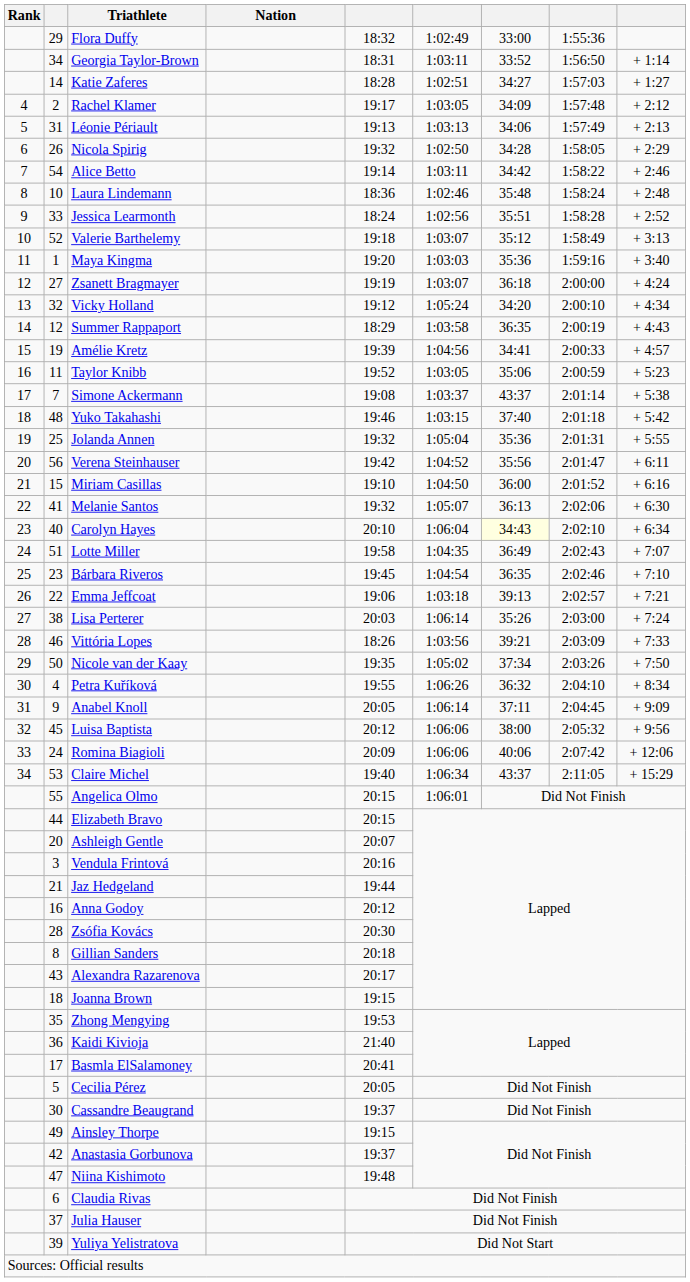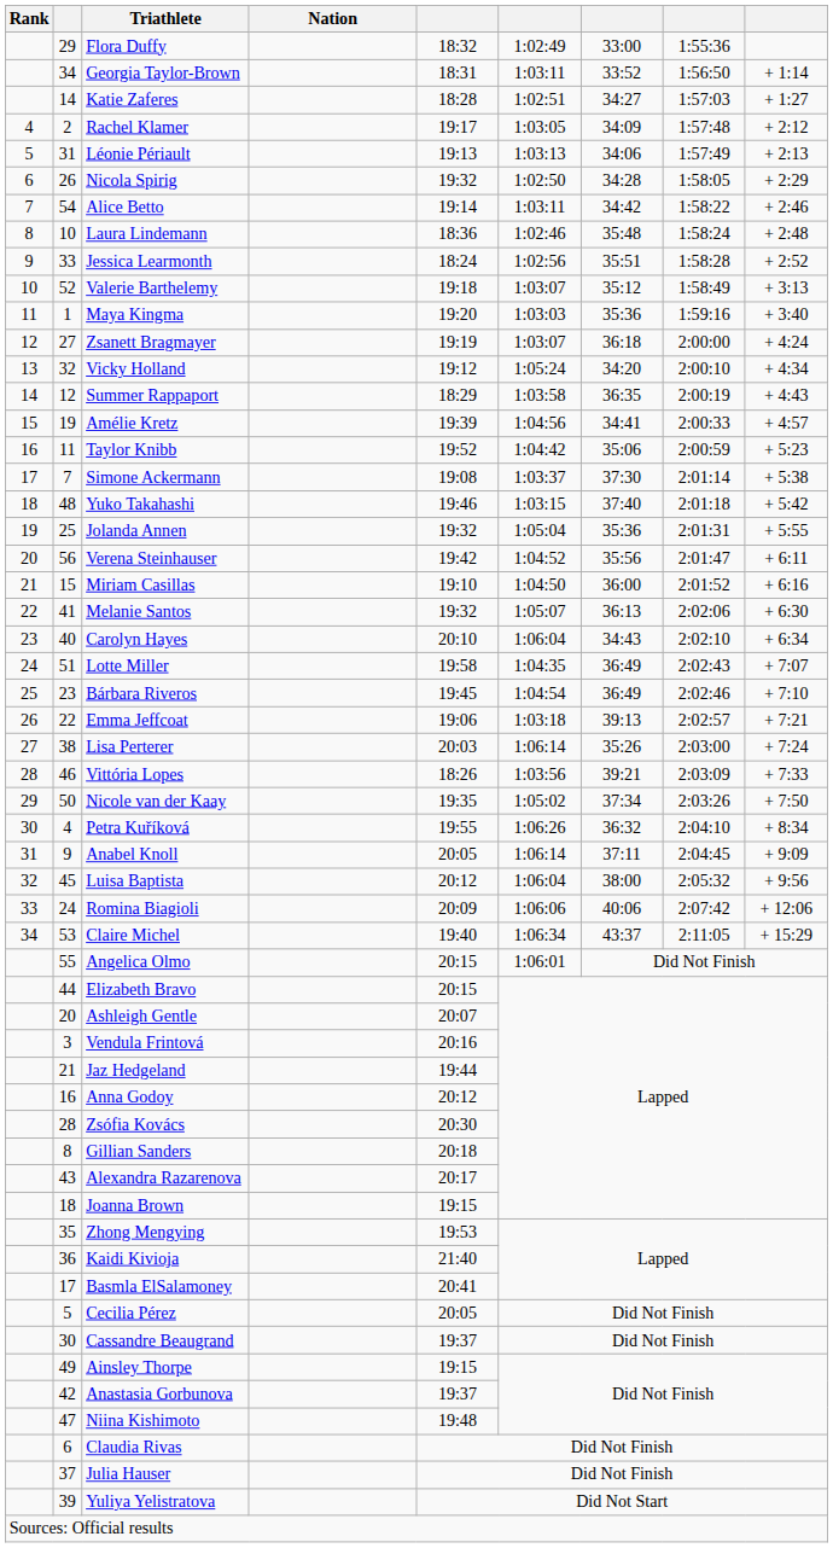 <table class="wikitable sortable" style="text-align:center">
 <tr>
 <th data-sort-type="number" width="30">Rank</th>
 <th width="20"></th>
 <th width="150">Triathlete</th>
 <th width="150">Nation</th>
 <th width="70"></th>
 <th width="70"></th>
 <th width="70"></th>
 <th width="70"></th>
 <th width="70"></th>
 </tr>
 <tr>
 <td></td>
 <td>29</td>
 <td align="left"><a href='#'>Flora Duffy</a></td>
 <td align="left"></td>
 <td>18:32</td>
 <td>1:02:49</td>
 <td>33:00</td>
 <td>1:55:36</td>
 <td></td>
 </tr>
 <tr>
 <td></td>
 <td>34</td>
 <td align="left"><a href='#'>Georgia Taylor-Brown</a></td>
 <td align="left"></td>
 <td>18:31</td>
 <td>1:03:11</td>
 <td>33:52</td>
 <td>1:56:50</td>
 <td>+ 1:14</td>
 </tr>
 <tr>
 <td></td>
 <td>14</td>
 <td align="left"><a href='#'>Katie Zaferes</a></td>
 <td align="left"></td>
 <td>18:28</td>
 <td>1:02:51</td>
 <td>34:27</td>
 <td>1:57:03</td>
 <td>+ 1:27</td>
 </tr>
 <tr>
 <td>4</td>
 <td>2</td>
 <td align="left"><a href='#'>Rachel Klamer</a></td>
 <td align="left"></td>
 <td>19:17</td>
 <td>1:03:05</td>
 <td>34:09</td>
 <td>1:57:48</td>
 <td>+ 2:12</td>
 </tr>
 <tr>
 <td>5</td>
 <td>31</td>
 <td align="left"><a href='#'>Léonie Périault</a></td>
 <td align="left"></td>
 <td>19:13</td>
 <td>1:03:13</td>
 <td>34:06</td>
 <td>1:57:49</td>
 <td>+ 2:13</td>
 </tr>
 <tr>
 <td>6</td>
 <td>26</td>
 <td align="left"><a href='#'>Nicola Spirig</a></td>
 <td align="left"></td>
 <td>19:32</td>
 <td>1:02:50</td>
 <td>34:28</td>
 <td>1:58:05</td>
 <td>+ 2:29</td>
 </tr>
 <tr>
 <td>7</td>
 <td>54</td>
 <td align="left"><a href='#'>Alice Betto</a></td>
 <td align="left"></td>
 <td>19:14</td>
 <td>1:03:11</td>
 <td>34:42</td>
 <td>1:58:22</td>
 <td>+ 2:46</td>
 </tr>
 <tr>
 <td>8</td>
 <td>10</td>
 <td align="left"><a href='#'>Laura Lindemann</a></td>
 <td align="left"></td>
 <td>18:36</td>
 <td>1:02:46</td>
 <td>35:48</td>
 <td>1:58:24</td>
 <td>+ 2:48</td>
 </tr>
 <tr>
 <td>9</td>
 <td>33</td>
 <td align="left"><a href='#'>Jessica Learmonth</a></td>
 <td align="left"></td>
 <td>18:24</td>
 <td>1:02:56</td>
 <td>35:51</td>
 <td>1:58:28</td>
 <td>+ 2:52</td>
 </tr>
 <tr>
 <td>10</td>
 <td>52</td>
 <td align="left"><a href='#'>Valerie Barthelemy</a></td>
 <td align="left"></td>
 <td>19:18</td>
 <td>1:03:07</td>
 <td>35:12</td>
 <td>1:58:49</td>
 <td>+ 3:13</td>
 </tr>
 <tr>
 <td>11</td>
 <td>1</td>
 <td align="left"><a href='#'>Maya Kingma</a></td>
 <td align="left"></td>
 <td>19:20</td>
 <td>1:03:03</td>
 <td>35:36</td>
 <td>1:59:16</td>
 <td>+ 3:40</td>
 </tr>
 <tr>
 <td>12</td>
 <td>27</td>
 <td align="left"><a href='#'>Zsanett Bragmayer</a></td>
 <td align="left"></td>
 <td>19:19</td>
 <td>1:03:07</td>
 <td>36:18</td>
 <td>2:00:00</td>
 <td>+ 4:24</td>
 </tr>
 <tr>
 <td>13</td>
 <td>32</td>
 <td align="left"><a href='#'>Vicky Holland</a></td>
 <td align="left"></td>
 <td>19:12</td>
 <td>1:05:24</td>
 <td>34:20</td>
 <td>2:00:10</td>
 <td>+ 4:34</td>
 </tr>
 <tr>
 <td>14</td>
 <td>12</td>
 <td align="left"><a href='#'>Summer Rappaport</a></td>
 <td align="left"></td>
 <td>18:29</td>
 <td>1:03:58</td>
 <td>36:35</td>
 <td>2:00:19</td>
 <td>+ 4:43</td>
 </tr>
 <tr>
 <td>15</td>
 <td>19</td>
 <td align="left"><a href='#'>Amélie Kretz</a></td>
 <td align="left"></td>
 <td>19:39</td>
 <td>1:04:56</td>
 <td>34:41</td>
 <td>2:00:33</td>
 <td>+ 4:57</td>
 </tr>
 <tr>
 <td>16</td>
 <td>11</td>
 <td align="left"><a href='#'>Taylor Knibb</a></td>
 <td align="left"></td>
 <td>19:52</td>
-<td>1:03:05</td>
+<td>1:04:42</td>
 <td>35:06</td>
 <td>2:00:59</td>
 <td>+ 5:23</td>
 </tr>
 <tr>
 <td>17</td>
 <td>7</td>
 <td align="left"><a href='#'>Simone Ackermann</a></td>
 <td align="left"></td>
 <td>19:08</td>
 <td>1:03:37</td>
-<td>43:37</td>
+<td>37:30</td>
 <td>2:01:14</td>
 <td>+ 5:38</td>
 </tr>
 <tr>
 <td>18</td>
 <td>48</td>
 <td align="left"><a href='#'>Yuko Takahashi</a></td>
 <td align="left"></td>
 <td>19:46</td>
 <td>1:03:15</td>
 <td>37:40</td>
 <td>2:01:18</td>
 <td>+ 5:42</td>
 </tr>
 <tr>
 <td>19</td>
 <td>25</td>
 <td align="left"><a href='#'>Jolanda Annen</a></td>
 <td align="left"></td>
 <td>19:32</td>
 <td>1:05:04</td>
 <td>35:36</td>
 <td>2:01:31</td>
 <td>+ 5:55</td>
 </tr>
 <tr>
 <td>20</td>
 <td>56</td>
 <td align="left"><a href='#'>Verena Steinhauser</a></td>
 <td align="left"></td>
 <td>19:42</td>
 <td>1:04:52</td>
 <td>35:56</td>
 <td>2:01:47</td>
 <td>+ 6:11</td>
 </tr>
 <tr>
 <td>21</td>
 <td>15</td>
 <td align="left"><a href='#'>Miriam Casillas</a></td>
 <td align="left"></td>
 <td>19:10</td>
 <td>1:04:50</td>
 <td>36:00</td>
 <td>2:01:52</td>
 <td>+ 6:16</td>
 </tr>
 <tr>
 <td>22</td>
 <td>41</td>
 <td align="left"><a href='#'>Melanie Santos</a></td>
 <td align="left"></td>
 <td>19:32</td>
 <td>1:05:07</td>
 <td>36:13</td>
 <td>2:02:06</td>
 <td>+ 6:30</td>
 </tr>
 <tr>
 <td>23</td>
 <td>40</td>
 <td align="left"><a href='#'>Carolyn Hayes</a></td>
 <td align="left"></td>
 <td>20:10</td>
 <td>1:06:04</td>
-<td style="background: lightyellow;">34:43</td>
+<td>34:43</td>
 <td>2:02:10</td>
 <td>+ 6:34</td>
 </tr>
 <tr>
 <td>24</td>
 <td>51</td>
 <td align="left"><a href='#'>Lotte Miller</a></td>
 <td align="left"></td>
 <td>19:58</td>
 <td>1:04:35</td>
 <td>36:49</td>
 <td>2:02:43</td>
 <td>+ 7:07</td>
 </tr>
 <tr>
 <td>25</td>
 <td>23</td>
 <td align="left"><a href='#'>Bárbara Riveros</a></td>
 <td align="left"></td>
 <td>19:45</td>
 <td>1:04:54</td>
-<td>36:35</td>
+<td>36:49</td>
 <td>2:02:46</td>
 <td>+ 7:10</td>
 </tr>
 <tr>
 <td>26</td>
 <td>22</td>
 <td align="left"><a href='#'>Emma Jeffcoat</a></td>
 <td align="left"></td>
 <td>19:06</td>
 <td>1:03:18</td>
 <td>39:13</td>
 <td>2:02:57</td>
 <td>+ 7:21</td>
 </tr>
 <tr>
 <td>27</td>
 <td>38</td>
 <td align="left"><a href='#'>Lisa Perterer</a></td>
 <td align="left"></td>
 <td>20:03</td>
 <td>1:06:14</td>
 <td>35:26</td>
 <td>2:03:00</td>
 <td>+ 7:24</td>
 </tr>
 <tr>
 <td>28</td>
 <td>46</td>
 <td align="left"><a href='#'>Vittória Lopes</a></td>
 <td align="left"></td>
 <td>18:26</td>
 <td>1:03:56</td>
 <td>39:21</td>
 <td>2:03:09</td>
 <td>+ 7:33</td>
 </tr>
 <tr>
 <td>29</td>
 <td>50</td>
 <td align="left"><a href='#'>Nicole van der Kaay</a></td>
 <td align="left"></td>
 <td>19:35</td>
 <td>1:05:02</td>
 <td>37:34</td>
 <td>2:03:26</td>
 <td>+ 7:50</td>
 </tr>
 <tr>
 <td>30</td>
 <td>4</td>
 <td align="left"><a href='#'>Petra Kuříková</a></td>
 <td align="left"></td>
 <td>19:55</td>
 <td>1:06:26</td>
 <td>36:32</td>
 <td>2:04:10</td>
 <td>+ 8:34</td>
 </tr>
 <tr>
 <td>31</td>
 <td>9</td>
 <td align="left"><a href='#'>Anabel Knoll</a></td>
 <td align="left"></td>
 <td>20:05</td>
 <td>1:06:14</td>
 <td>37:11</td>
 <td>2:04:45</td>
 <td>+ 9:09</td>
 </tr>
 <tr>
 <td>32</td>
 <td>45</td>
 <td align="left"><a href='#'>Luisa Baptista</a></td>
 <td align="left"></td>
 <td>20:12</td>
-<td>1:06:06</td>
+<td>1:06:04</td>
 <td>38:00</td>
 <td>2:05:32</td>
 <td>+ 9:56</td>
 </tr>
 <tr>
 <td>33</td>
 <td>24</td>
 <td align="left"><a href='#'>Romina Biagioli</a></td>
 <td align="left"></td>
 <td>20:09</td>
 <td>1:06:06</td>
 <td>40:06</td>
 <td>2:07:42</td>
 <td>+ 12:06</td>
 </tr>
 <tr>
 <td>34</td>
 <td>53</td>
 <td align="left"><a href='#'>Claire Michel</a></td>
 <td align="left"></td>
 <td>19:40</td>
 <td>1:06:34</td>
 <td>43:37</td>
 <td>2:11:05</td>
 <td>+ 15:29</td>
 </tr>
 <tr>
 <td data-sort-value="35"></td>
 <td>55</td>
 <td align="left"><a href='#'>Angelica Olmo</a></td>
 <td align="left"></td>
 <td>20:15</td>
 <td>1:06:01</td>
 <td colspan="3">Did Not Finish</td>
 </tr>
 <tr>
 <td data-sort-value="36"></td>
 <td>44</td>
 <td align="left"><a href='#'>Elizabeth Bravo</a></td>
 <td align="left"></td>
 <td>20:15</td>
 <td rowspan="9" colspan="4">Lapped</td>
 </tr>
 <tr>
 <td data-sort-value="36"></td>
 <td>20</td>
 <td align="left"><a href='#'>Ashleigh Gentle</a></td>
 <td align="left"></td>
 <td>20:07</td>
 </tr>
 <tr>
 <td data-sort-value="36"></td>
 <td>3</td>
 <td align="left"><a href='#'>Vendula Frintová</a></td>
 <td align="left"></td>
 <td>20:16</td>
 </tr>
 <tr>
 <td data-sort-value="36"></td>
 <td>21</td>
 <td align="left"><a href='#'>Jaz Hedgeland</a></td>
 <td align="left"></td>
 <td>19:44</td>
 </tr>
 <tr>
 <td data-sort-value="36"></td>
 <td>16</td>
 <td align="left"><a href='#'>Anna Godoy</a></td>
 <td align="left"></td>
 <td>20:12</td>
 </tr>
 <tr>
 <td data-sort-value="36"></td>
 <td>28</td>
 <td align="left"><a href='#'>Zsófia Kovács</a></td>
 <td align="left"></td>
 <td>20:30</td>
 </tr>
 <tr>
 <td data-sort-value="36"></td>
 <td>8</td>
 <td align="left"><a href='#'>Gillian Sanders</a></td>
 <td align="left"></td>
 <td>20:18</td>
 </tr>
 <tr>
 <td data-sort-value="36"></td>
 <td>43</td>
 <td align="left"><a href='#'>Alexandra Razarenova</a></td>
 <td align="left"></td>
 <td>20:17</td>
 </tr>
 <tr>
 <td data-sort-value="36"></td>
 <td>18</td>
 <td align="left"><a href='#'>Joanna Brown</a></td>
 <td align="left"></td>
 <td>19:15</td>
 </tr>
 <tr>
 <td data-sort-value="45"></td>
 <td>35</td>
 <td align="left"><a href='#'>Zhong Mengying</a></td>
 <td align="left"></td>
 <td>19:53</td>
 <td rowspan="3" colspan="4">Lapped</td>
 </tr>
 <tr>
 <td data-sort-value="45"></td>
 <td>36</td>
 <td align="left"><a href='#'>Kaidi Kivioja</a></td>
 <td align="left"></td>
 <td>21:40</td>
 </tr>
 <tr>
 <td data-sort-value="45"></td>
 <td>17</td>
 <td align="left"><a href='#'>Basmla ElSalamoney</a></td>
 <td align="left"></td>
 <td>20:41</td>
 </tr>
 <tr>
 <td data-sort-value="48"></td>
 <td>5</td>
 <td align="left"><a href='#'>Cecilia Pérez</a></td>
 <td align="left"></td>
 <td>20:05</td>
 <td colspan="4">Did Not Finish</td>
 </tr>
 <tr>
 <td data-sort-value="49"></td>
 <td>30</td>
 <td align="left"><a href='#'>Cassandre Beaugrand</a></td>
 <td align="left"></td>
 <td>19:37</td>
 <td colspan="4">Did Not Finish</td>
 </tr>
 <tr>
 <td data-sort-value="50"></td>
 <td>49</td>
 <td align="left"><a href='#'>Ainsley Thorpe</a></td>
 <td align="left"></td>
 <td>19:15</td>
 <td rowspan="3" colspan="4">Did Not Finish</td>
 </tr>
 <tr>
 <td data-sort-value="51"></td>
 <td>42</td>
 <td align="left"><a href='#'>Anastasia Gorbunova</a></td>
 <td align="left"></td>
 <td>19:37</td>
 </tr>
 <tr>
 <td data-sort-value="52"></td>
 <td>47</td>
 <td align="left"><a href='#'>Niina Kishimoto</a></td>
 <td align="left"></td>
 <td>19:48</td>
 </tr>
 <tr>
 <td data-sort-value="53"></td>
 <td>6</td>
 <td align="left"><a href='#'>Claudia Rivas</a></td>
 <td align="left"></td>
 <td colspan="5">Did Not Finish</td>
 </tr>
 <tr>
 <td data-sort-value="53"></td>
 <td>37</td>
 <td align="left"><a href='#'>Julia Hauser</a></td>
 <td align="left"></td>
 <td colspan="5">Did Not Finish</td>
 </tr>
 <tr>
 <td data-sort-value="55"></td>
 <td>39</td>
 <td align="left"><a href='#'>Yuliya Yelistratova</a></td>
 <td align="left"></td>
 <td colspan="5">Did Not Start</td>
 </tr>
 <tr class="sortbottom">
 <td colspan="9" style="text-align:left;">Sources: Official results</td>
 </tr>
 </table>
